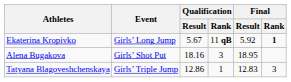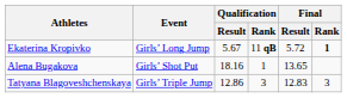 <table class="wikitable" border="1" style="font-size:90%">
 <tr>
 <th rowspan=2>Athletes</th>
 <th rowspan=2>Event</th>
 <th colspan=2>Qualification</th>
 <th colspan=2>Final</th>
 </tr>
 <tr>
 <th>Result</th>
 <th>Rank</th>
 <th>Result</th>
 <th>Rank</th>
 </tr>
 <tr>
 <td><a href='#'>Ekaterina Kropivko</a></td>
 <td><a href='#'>Girls’ Long Jump</a></td>
 <td align=center>5.67</td>
 <td align=center>11 <strong>qB</strong></td>
-<td align=center>5.92</td>
+<td align=center>5.72</td>
 <td align=center><strong>1</strong></td>
 </tr>
 <tr>
 <td><a href='#'>Alena Bugakova</a></td>
 <td><a href='#'>Girls’ Shot Put</a></td>
 <td align=center>18.16</td>
-<td align=center>3</td>
-<td align=center>18.95</td>
+<td align=center>1</td>
+<td align=center>13.65</td>
 <td align=center></td>
 </tr>
 <tr>
 <td><a href='#'>Tatyana Blagoveshchenskaya</a></td>
 <td><a href='#'>Girls’ Triple Jump</a></td>
 <td align=center>12.86</td>
-<td align=center>1</td>
+<td align=center>3</td>
 <td align=center>12.83</td>
 <td align=center>3</td>
 </tr>
 </table>
